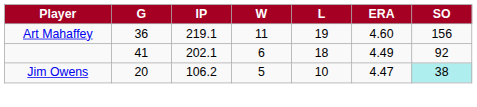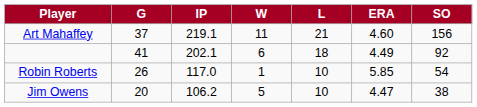 <table class="wikitable sortable">
 <tr>
 <th style="background:#A50024;color:white;" width="16%">Player</th>
 <th style="background:#A50024;color:white;" width="9%">G</th>
 <th style="background:#A50024;color:white;" width="9%">IP</th>
 <th style="background:#A50024;color:white;" width="9%">W</th>
 <th style="background:#A50024;color:white;" width="9%">L</th>
 <th style="background:#A50024;color:white;" width="9%">ERA</th>
 <th style="background:#A50024;color:white;" width="9%">SO</th>
 </tr>
 <tr align="center">
 <td><a href='#'>Art Mahaffey</a></td>
-<td>36</td>
+<td>37</td>
 <td>219.1</td>
 <td>11</td>
-<td>19</td>
+<td>21</td>
 <td>4.60</td>
 <td>156</td>
 </tr>
 <tr align="center">
 <td></td>
 <td>41</td>
 <td>202.1</td>
 <td>6</td>
 <td>18</td>
 <td>4.49</td>
 <td>92</td>
 </tr>
 <tr align="center">
+<td><a href='#'>Robin Roberts</a></td>
+<td>26</td>
+<td>117.0</td>
+<td>1</td>
+<td>10</td>
+<td>5.85</td>
+<td>54</td>
+</tr>
+<tr align="center">
 <td><a href='#'>Jim Owens</a></td>
 <td>20</td>
 <td>106.2</td>
 <td>5</td>
 <td>10</td>
 <td>4.47</td>
-<td style="background: paleturquoise;">38</td>
+<td>38</td>
 </tr>
 </table>
